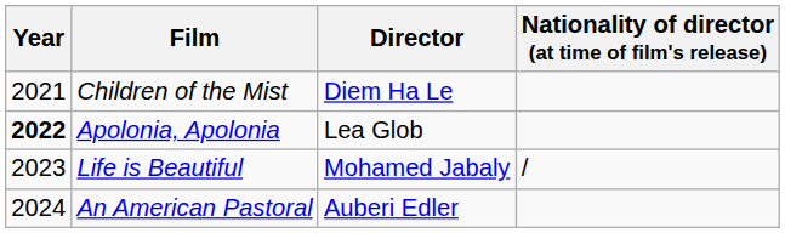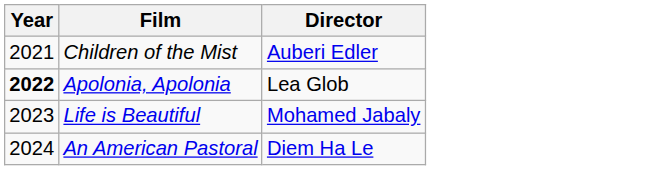 <table class="wikitable">
 <tr>
 <th>Year</th>
 <th>Film</th>
 <th>Director</th>
-<th>Nationality of director<br><small>(at time of film's release)</small></th>
 </tr>
 <tr>
 <td>2021</td>
 <td><em>Children of the Mist</em></td>
-<td><a href='#'>Diem Ha Le</a></td>
-<td></td>
+<td><a href='#'>Auberi Edler</a></td>
 </tr>
 <tr>
 <td><strong>2022</strong></td>
 <td><em><a href='#'>Apolonia, Apolonia</a></em></td>
 <td>Lea Glob</td>
-<td></td>
 </tr>
 <tr>
 <td>2023</td>
 <td><em><a href='#'>Life is Beautiful</a></em></td>
 <td><a href='#'>Mohamed Jabaly</a></td>
-<td> / </td>
 </tr>
 <tr>
 <td>2024</td>
 <td><em><a href='#'>An American Pastoral</a></em></td>
-<td><a href='#'>Auberi Edler</a></td>
-<td></td>
+<td><a href='#'>Diem Ha Le</a></td>
 </tr>
 </table>
